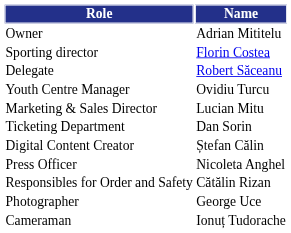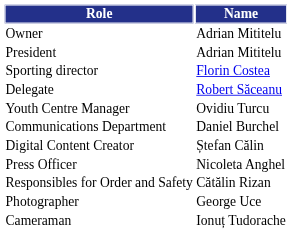 <table class="toccolours">
 <tr>
 <th style="background:#23308A;color:white;border:1px solid white">Role</th>
 <th style="background:#23308A;color:white;border:1px solid white">Name</th>
 </tr>
 <tr>
 <td>Owner</td>
+<td> Adrian Mititelu</td>
+</tr>
+<tr>
+<td>President</td>
 <td> Adrian Mititelu</td>
 </tr>
 <tr>
 <td>Sporting director</td>
 <td> <a href='#'>Florin Costea</a></td>
 </tr>
 <tr>
 <td>Delegate</td>
 <td> <a href='#'>Robert Săceanu</a></td>
 </tr>
 <tr>
 <td>Youth Centre Manager</td>
 <td> Ovidiu Turcu</td>
 </tr>
 <tr>
-<td>Marketing & Sales Director</td>
-<td> Lucian Mitu</td>
-</tr>
-<tr>
-<td>Ticketing Department</td>
-<td> Dan Sorin</td>
+<td>Communications Department</td>
+<td> Daniel Burchel</td>
 </tr>
 <tr>
 <td>Digital Content Creator</td>
 <td> Ștefan Călin</td>
 </tr>
 <tr>
 <td>Press Officer</td>
 <td> Nicoleta Anghel</td>
 </tr>
 <tr>
 <td>Responsibles for Order and Safety</td>
 <td> Cătălin Rizan</td>
 </tr>
 <tr>
 <td>Photographer</td>
 <td> George Uce</td>
 </tr>
 <tr>
 <td>Cameraman</td>
 <td> Ionuț Tudorache</td>
 </tr>
 </table>
